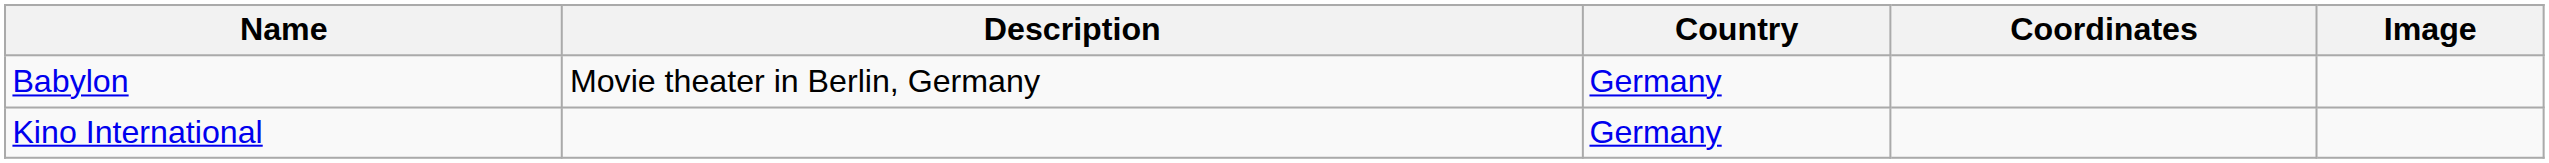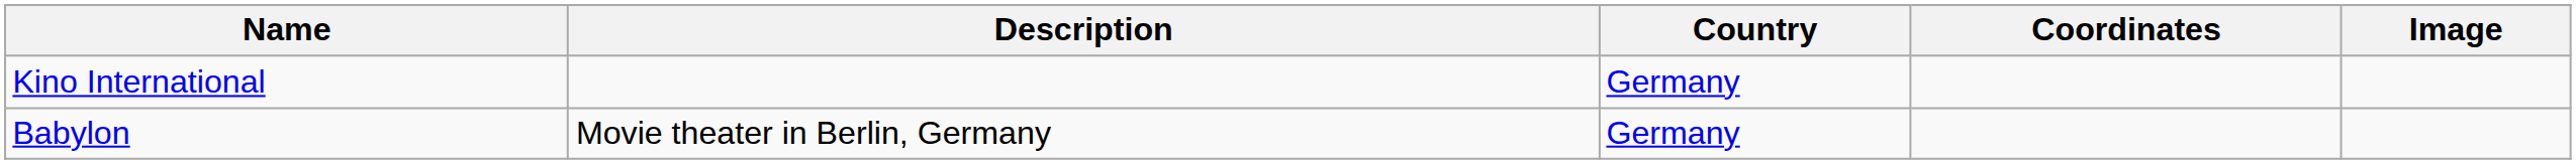 <table class='wikitable sortable' style="width:100%">
 <tr>
 <th>Name</th>
 <th>Description</th>
 <th>Country</th>
 <th>Coordinates</th>
 <th>Image</th>
 </tr>
 <tr>
+<td><a href='#'>Kino International</a></td>
+<td></td>
+<td><a href='#'>Germany</a></td>
+<td></td>
+<td></td>
+</tr>
+<tr>
 <td><a href='#'>Babylon</a></td>
 <td>Movie theater in Berlin, Germany</td>
 <td><a href='#'>Germany</a></td>
 <td></td>
 <td></td>
 </tr>
-<tr>
-<td><a href='#'>Kino International</a></td>
-<td></td>
-<td><a href='#'>Germany</a></td>
-<td></td>
-<td></td>
-</tr>
 </table>
